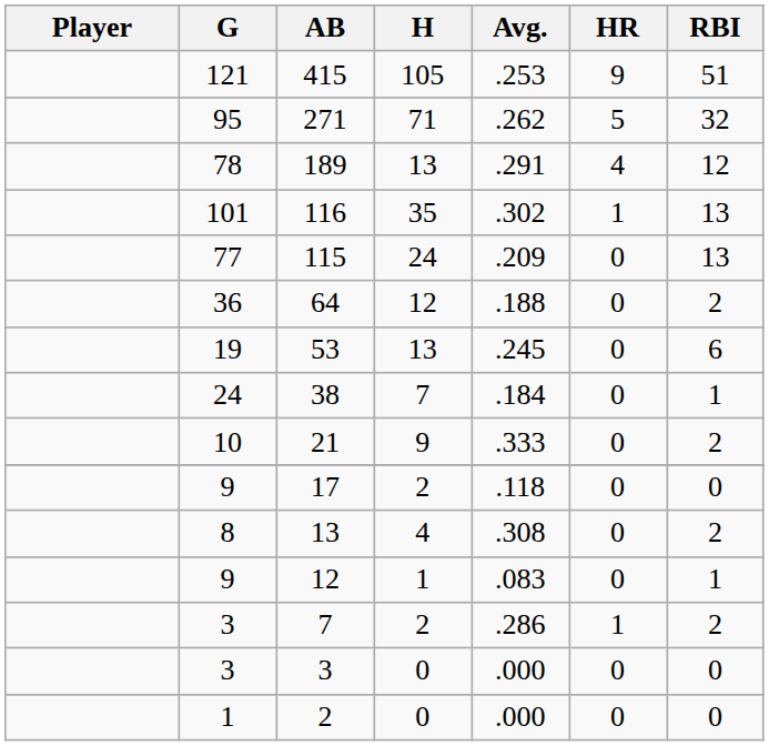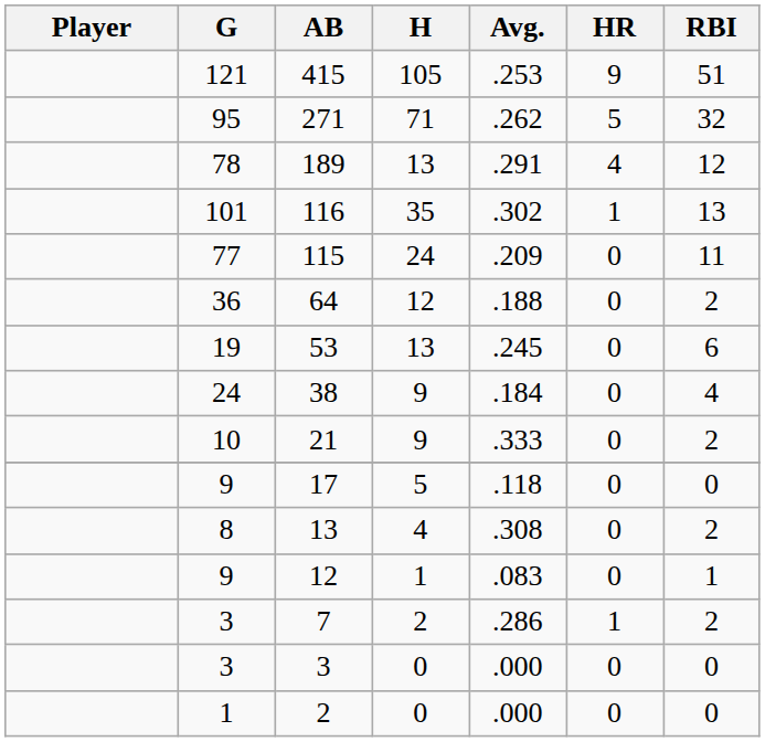 <table class="wikitable sortable">
 <tr>
 <th bgcolor="#DDDDFF" width="16%">Player</th>
 <th bgcolor="#DDDDFF" width="9%">G</th>
 <th bgcolor="#DDDDFF" width="9%">AB</th>
 <th bgcolor="#DDDDFF" width="9%">H</th>
 <th bgcolor="#DDDDFF" width="9%">Avg.</th>
 <th bgcolor="#DDDDFF" width="9%">HR</th>
 <th bgcolor="#DDDDFF" width="9%">RBI</th>
 </tr>
 <tr align="center">
 <td></td>
 <td>121</td>
 <td>415</td>
 <td>105</td>
 <td>.253</td>
 <td>9</td>
 <td>51</td>
 </tr>
 <tr align="center">
 <td></td>
 <td>95</td>
 <td>271</td>
 <td>71</td>
 <td>.262</td>
 <td>5</td>
 <td>32</td>
 </tr>
 <tr align="center">
 <td></td>
 <td>78</td>
 <td>189</td>
 <td>13</td>
 <td>.291</td>
 <td>4</td>
 <td>12</td>
 </tr>
 <tr align="center">
 <td></td>
 <td>101</td>
 <td>116</td>
 <td>35</td>
 <td>.302</td>
 <td>1</td>
 <td>13</td>
 </tr>
 <tr align="center">
 <td></td>
 <td>77</td>
 <td>115</td>
 <td>24</td>
 <td>.209</td>
 <td>0</td>
-<td>13</td>
+<td>11</td>
 </tr>
 <tr align="center">
 <td></td>
 <td>36</td>
 <td>64</td>
 <td>12</td>
 <td>.188</td>
 <td>0</td>
 <td>2</td>
 </tr>
 <tr align="center">
 <td></td>
 <td>19</td>
 <td>53</td>
 <td>13</td>
 <td>.245</td>
 <td>0</td>
 <td>6</td>
 </tr>
 <tr align="center">
 <td></td>
 <td>24</td>
 <td>38</td>
-<td>7</td>
+<td>9</td>
 <td>.184</td>
 <td>0</td>
-<td>1</td>
+<td>4</td>
 </tr>
 <tr align="center">
 <td></td>
 <td>10</td>
 <td>21</td>
 <td>9</td>
 <td>.333</td>
 <td>0</td>
 <td>2</td>
 </tr>
 <tr align="center">
 </tr>
 <tr align="center">
 <td></td>
 <td>9</td>
 <td>17</td>
-<td>2</td>
+<td>5</td>
 <td>.118</td>
 <td>0</td>
 <td>0</td>
 </tr>
 <tr align="center">
 <td></td>
 <td>8</td>
 <td>13</td>
 <td>4</td>
 <td>.308</td>
 <td>0</td>
 <td>2</td>
 </tr>
 <tr align="center">
 <td></td>
 <td>9</td>
 <td>12</td>
 <td>1</td>
 <td>.083</td>
 <td>0</td>
 <td>1</td>
 </tr>
 <tr align="center">
 <td></td>
 <td>3</td>
 <td>7</td>
 <td>2</td>
 <td>.286</td>
 <td>1</td>
 <td>2</td>
 </tr>
 <tr align="center">
 <td></td>
 <td>3</td>
 <td>3</td>
 <td>0</td>
 <td>.000</td>
 <td>0</td>
 <td>0</td>
 </tr>
 <tr align="center">
 <td></td>
 <td>1</td>
 <td>2</td>
 <td>0</td>
 <td>.000</td>
 <td>0</td>
 <td>0</td>
 </tr>
 </table>
